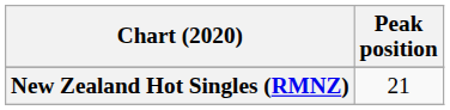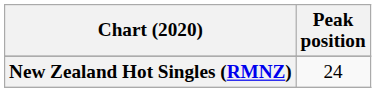 <table class="wikitable sortable plainrowheaders" style="text-align:center">
 <tr>
 <th scope="col">Chart (2020)</th>
 <th scope="col">Peak<br>position</th>
 </tr>
 <tr>
 </tr>
 <tr>
 <th scope="row">New Zealand Hot Singles (<a href='#'>RMNZ</a>)</th>
-<td>21</td>
+<td>24</td>
 </tr>
 <tr>
 </tr>
 <tr>
 </tr>
 <tr>
 </tr>
 </table>
